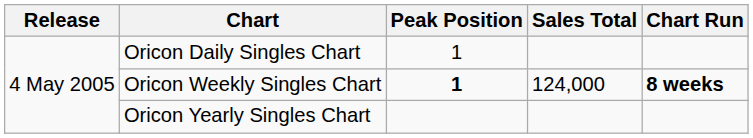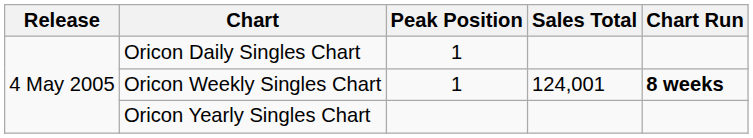 <table class="wikitable">
 <tr>
 <th>Release</th>
 <th>Chart</th>
 <th>Peak Position</th>
 <th>Sales Total</th>
 <th>Chart Run</th>
 </tr>
 <tr>
 <td rowspan="3">4 May 2005</td>
 <td>Oricon Daily Singles Chart</td>
 <td align="center">1</td>
 <td></td>
 <td></td>
 </tr>
 <tr>
 <td>Oricon Weekly Singles Chart</td>
-<td align="center"><strong>1</strong></td>
-<td>124,000</td>
+<td align="center">1</td>
+<td>124,001</td>
 <td><strong>8 weeks</strong></td>
 </tr>
 <tr>
 <td>Oricon Yearly Singles Chart</td>
 <td align="center"></td>
 <td></td>
 <td></td>
 </tr>
 </table>
